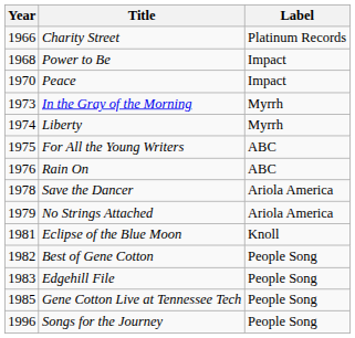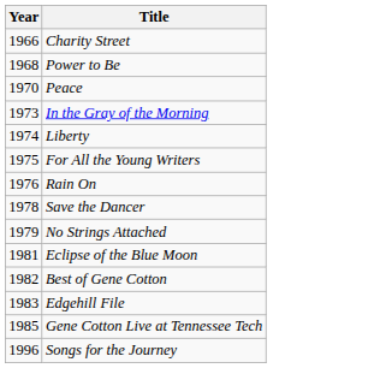 <table class="wikitable">
 <tr>
 <th>Year</th>
 <th>Title</th>
-<th>Label</th>
 </tr>
 <tr>
 <td>1966</td>
 <td><em>Charity Street</em></td>
-<td>Platinum Records</td>
 </tr>
 <tr>
 <td>1968</td>
 <td><em>Power to Be</em></td>
-<td>Impact</td>
 </tr>
 <tr>
 <td>1970</td>
 <td><em>Peace</em></td>
-<td>Impact</td>
 </tr>
 <tr>
 <td>1973</td>
 <td><em><a href='#'>In the Gray of the Morning</a></em></td>
-<td>Myrrh</td>
 </tr>
 <tr>
 <td>1974</td>
 <td><em>Liberty</em></td>
-<td>Myrrh</td>
 </tr>
 <tr>
 <td>1975</td>
 <td><em>For All the Young Writers</em></td>
-<td>ABC</td>
 </tr>
 <tr>
 <td>1976</td>
 <td><em>Rain On</em></td>
-<td>ABC</td>
 </tr>
 <tr>
 <td>1978</td>
 <td><em>Save the Dancer</em></td>
-<td>Ariola America</td>
 </tr>
 <tr>
 <td>1979</td>
 <td><em>No Strings Attached</em></td>
-<td>Ariola America</td>
 </tr>
 <tr>
 <td>1981</td>
 <td><em>Eclipse of the Blue Moon</em></td>
-<td>Knoll</td>
 </tr>
 <tr>
 <td>1982</td>
 <td><em>Best of Gene Cotton</em></td>
-<td>People Song</td>
 </tr>
 <tr>
 <td>1983</td>
 <td><em>Edgehill File</em></td>
-<td>People Song</td>
 </tr>
 <tr>
 <td>1985</td>
 <td><em>Gene Cotton Live at Tennessee Tech</em></td>
-<td>People Song</td>
 </tr>
 <tr>
 <td>1996</td>
 <td><em>Songs for the Journey</em></td>
-<td>People Song</td>
 </tr>
 </table>
